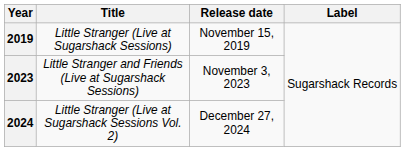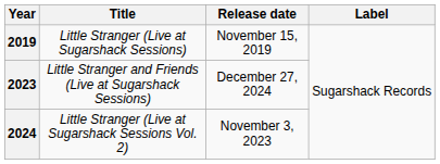 <table class="wikitable plainrowheaders" style="text-align:center;">
 <tr>
 <th scope="col">Year</th>
 <th scope="col" width="200">Title</th>
 <th scope="col" width="120">Release date</th>
 <th scope="col" width="150">Label</th>
 </tr>
 <tr>
 <th scope="row">2019</th>
 <td><em>Little Stranger (Live at Sugarshack Sessions)</em></td>
 <td>November 15, 2019</td>
 <td rowspan=3>Sugarshack Records</td>
 </tr>
 <tr>
 <th scope="row">2023</th>
 <td><em>Little Stranger and Friends (Live at Sugarshack Sessions)</em></td>
-<td>November 3, 2023</td>
+<td>December 27, 2024</td>
 </tr>
 <tr>
 <th scope="row">2024</th>
 <td><em>Little Stranger (Live at Sugarshack Sessions Vol. 2)</em></td>
-<td>December 27, 2024</td>
+<td>November 3, 2023</td>
 </tr>
 </table>
